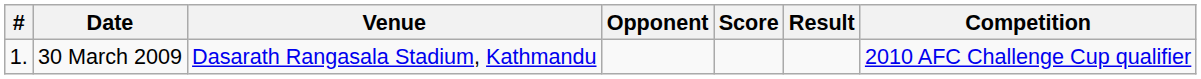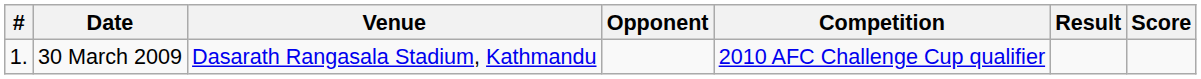 <table class="wikitable" style="font-size:90%">
 <tr>
 <th>#</th>
 <th>Date</th>
 <th>Venue</th>
 <th>Opponent</th>
+<th>Competition</th>
+<th>Result</th>
 <th>Score</th>
-<th>Result</th>
-<th>Competition</th>
 </tr>
 <tr>
 <td>1.</td>
 <td>30 March 2009</td>
 <td><a href='#'>Dasarath Rangasala Stadium</a>, <a href='#'>Kathmandu</a></td>
 <td></td>
+<td><a href='#'>2010 AFC Challenge Cup qualifier</a></td>
 <td></td>
 <td></td>
-<td><a href='#'>2010 AFC Challenge Cup qualifier</a></td>
 </tr>
 </table>
